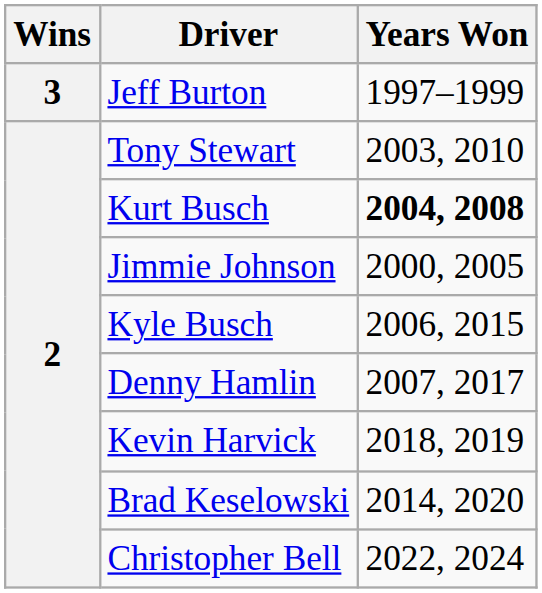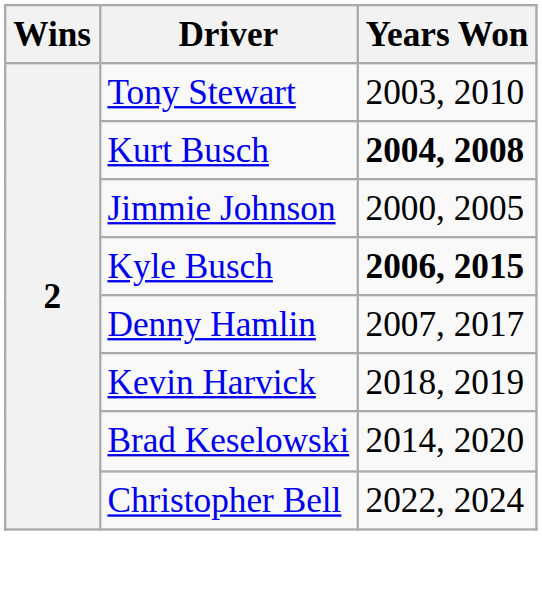 <table class="wikitable" style="font-size: 95%;">
 <tr>
 <th>Wins</th>
 <th>Driver</th>
 <th>Years Won</th>
-</tr>
-<tr>
-<th>3</th>
-<td><a href='#'>Jeff Burton</a></td>
-<td>1997–1999</td>
 </tr>
 <tr>
 <th rowspan="8">2</th>
 <td><a href='#'>Tony Stewart</a></td>
 <td>2003, 2010</td>
 </tr>
 <tr>
 <td><a href='#'>Kurt Busch</a></td>
 <td><strong>2004, 2008</strong></td>
 </tr>
 <tr>
 <td><a href='#'>Jimmie Johnson</a></td>
 <td>2000, 2005</td>
 </tr>
 <tr>
 <td><a href='#'>Kyle Busch</a></td>
-<td>2006, 2015</td>
+<td><strong>2006, 2015</strong></td>
 </tr>
 <tr>
 <td><a href='#'>Denny Hamlin</a></td>
 <td>2007, 2017</td>
 </tr>
 <tr>
 <td><a href='#'>Kevin Harvick</a></td>
 <td>2018, 2019</td>
 </tr>
 <tr>
 <td><a href='#'>Brad Keselowski</a></td>
 <td>2014, 2020</td>
 </tr>
 <tr>
 <td><a href='#'>Christopher Bell</a></td>
 <td>2022, 2024</td>
 </tr>
 </table>
